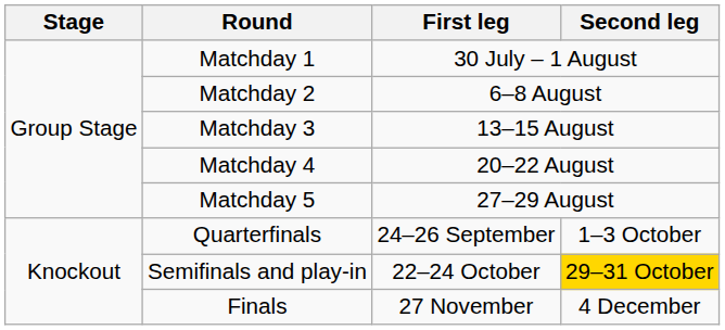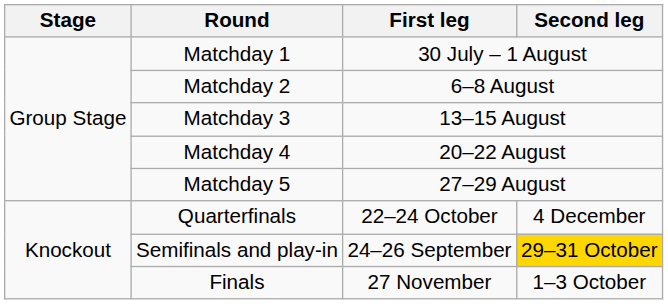 <table class="wikitable" style="text-align:center">
 <tr>
 <th>Stage</th>
 <th>Round</th>
 <th>First leg</th>
 <th>Second leg</th>
 </tr>
 <tr>
 <td rowspan="5">Group Stage</td>
 <td>Matchday 1</td>
 <td colspan="2">30 July – 1 August</td>
 </tr>
 <tr>
 <td>Matchday 2</td>
 <td colspan="2">6–8 August</td>
 </tr>
 <tr>
 <td>Matchday 3</td>
 <td colspan="2">13–15 August</td>
 </tr>
 <tr>
 <td>Matchday 4</td>
 <td colspan="2">20–22 August</td>
 </tr>
 <tr>
 <td>Matchday 5</td>
 <td colspan="2">27–29 August</td>
 </tr>
 <tr>
 <td rowspan="3">Knockout</td>
 <td>Quarterfinals</td>
-<td>24–26 September</td>
-<td>1–3 October</td>
+<td>22–24 October</td>
+<td>4 December</td>
 </tr>
 <tr>
 <td>Semifinals and play-in</td>
-<td>22–24 October</td>
+<td>24–26 September</td>
 <td style="background: gold;">29–31 October</td>
 </tr>
 <tr>
 <td>Finals</td>
 <td>27 November</td>
-<td>4 December</td>
+<td>1–3 October</td>
 </tr>
 </table>
